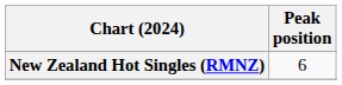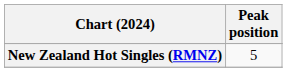 <table class="wikitable sortable plainrowheaders" style="text-align:center">
 <tr>
 <th scope="col">Chart (2024)</th>
 <th scope="col">Peak<br>position</th>
 </tr>
 <tr>
 </tr>
 <tr>
 </tr>
 <tr>
 </tr>
 <tr>
 </tr>
 <tr>
 <th scope="row">New Zealand Hot Singles (<a href='#'>RMNZ</a>)</th>
-<td>6</td>
+<td>5</td>
 </tr>
 <tr>
 </tr>
 <tr>
 </tr>
 <tr>
 </tr>
 <tr>
 </tr>
 <tr>
 </tr>
 </table>
